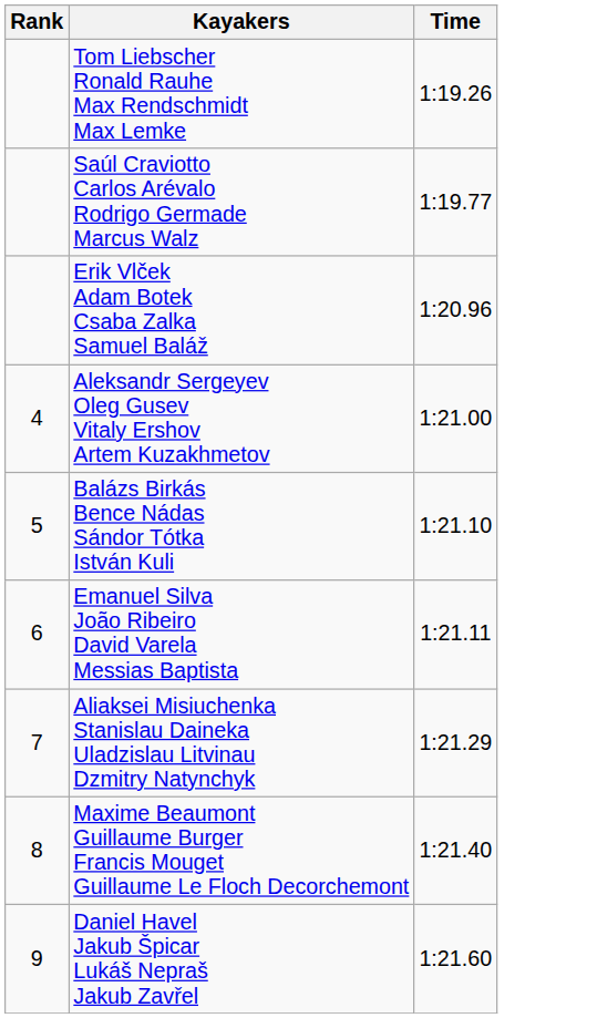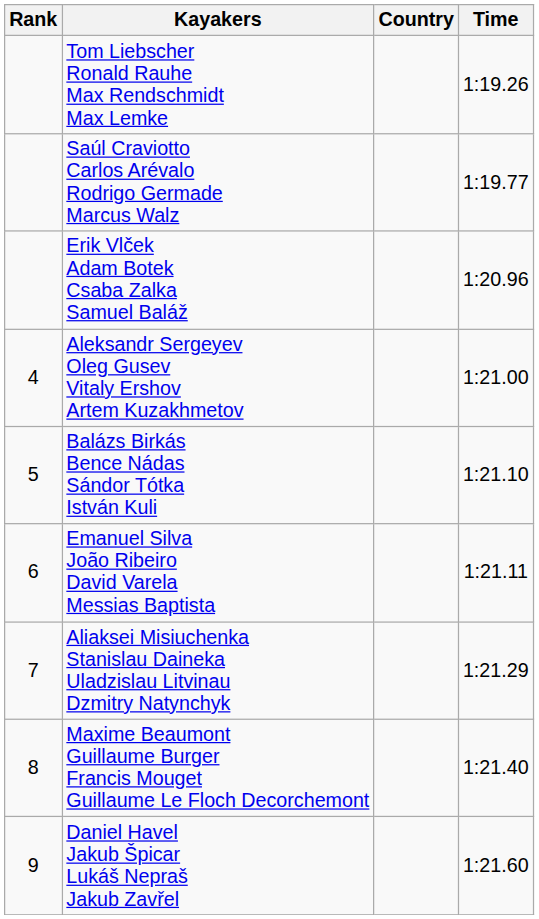 <table class="wikitable" style="text-align:center">
 <tr>
 <th>Rank</th>
 <th>Kayakers</th>
+<th>Country</th>
 <th>Time</th>
 </tr>
 <tr>
 <td></td>
 <td align="left"><a href='#'>Tom Liebscher</a><br><a href='#'>Ronald Rauhe</a><br><a href='#'>Max Rendschmidt</a><br><a href='#'>Max Lemke</a></td>
+<td align="left"></td>
 <td>1:19.26</td>
 </tr>
 <tr>
 <td></td>
 <td align="left"><a href='#'>Saúl Craviotto</a><br><a href='#'>Carlos Arévalo</a><br><a href='#'>Rodrigo Germade</a><br><a href='#'>Marcus Walz</a></td>
+<td align="left"></td>
 <td>1:19.77</td>
 </tr>
 <tr>
 <td></td>
 <td align="left"><a href='#'>Erik Vlček</a><br><a href='#'>Adam Botek</a><br><a href='#'>Csaba Zalka</a><br><a href='#'>Samuel Baláž</a></td>
+<td align="left"></td>
 <td>1:20.96</td>
 </tr>
 <tr>
 <td>4</td>
 <td align="left"><a href='#'>Aleksandr Sergeyev</a><br><a href='#'>Oleg Gusev</a><br><a href='#'>Vitaly Ershov</a><br><a href='#'>Artem Kuzakhmetov</a></td>
+<td align="left"></td>
 <td>1:21.00</td>
 </tr>
 <tr>
 <td>5</td>
 <td align="left"><a href='#'>Balázs Birkás</a><br><a href='#'>Bence Nádas</a><br><a href='#'>Sándor Tótka</a><br><a href='#'>István Kuli</a></td>
+<td align="left"></td>
 <td>1:21.10</td>
 </tr>
 <tr>
 <td>6</td>
 <td align="left"><a href='#'>Emanuel Silva</a><br><a href='#'>João Ribeiro</a><br><a href='#'>David Varela</a><br><a href='#'>Messias Baptista</a></td>
+<td align="left"></td>
 <td>1:21.11</td>
 </tr>
 <tr>
 <td>7</td>
 <td align="left"><a href='#'>Aliaksei Misiuchenka</a><br><a href='#'>Stanislau Daineka</a><br><a href='#'>Uladzislau Litvinau</a><br><a href='#'>Dzmitry Natynchyk</a></td>
+<td align="left"></td>
 <td>1:21.29</td>
 </tr>
 <tr>
 <td>8</td>
 <td align="left"><a href='#'>Maxime Beaumont</a><br><a href='#'>Guillaume Burger</a><br><a href='#'>Francis Mouget</a><br><a href='#'>Guillaume Le Floch Decorchemont</a></td>
+<td align="left"></td>
 <td>1:21.40</td>
 </tr>
 <tr>
 <td>9</td>
 <td align="left"><a href='#'>Daniel Havel</a><br><a href='#'>Jakub Špicar</a><br><a href='#'>Lukáš Nepraš</a><br><a href='#'>Jakub Zavřel</a></td>
+<td align="left"></td>
 <td>1:21.60</td>
 </tr>
 </table>
